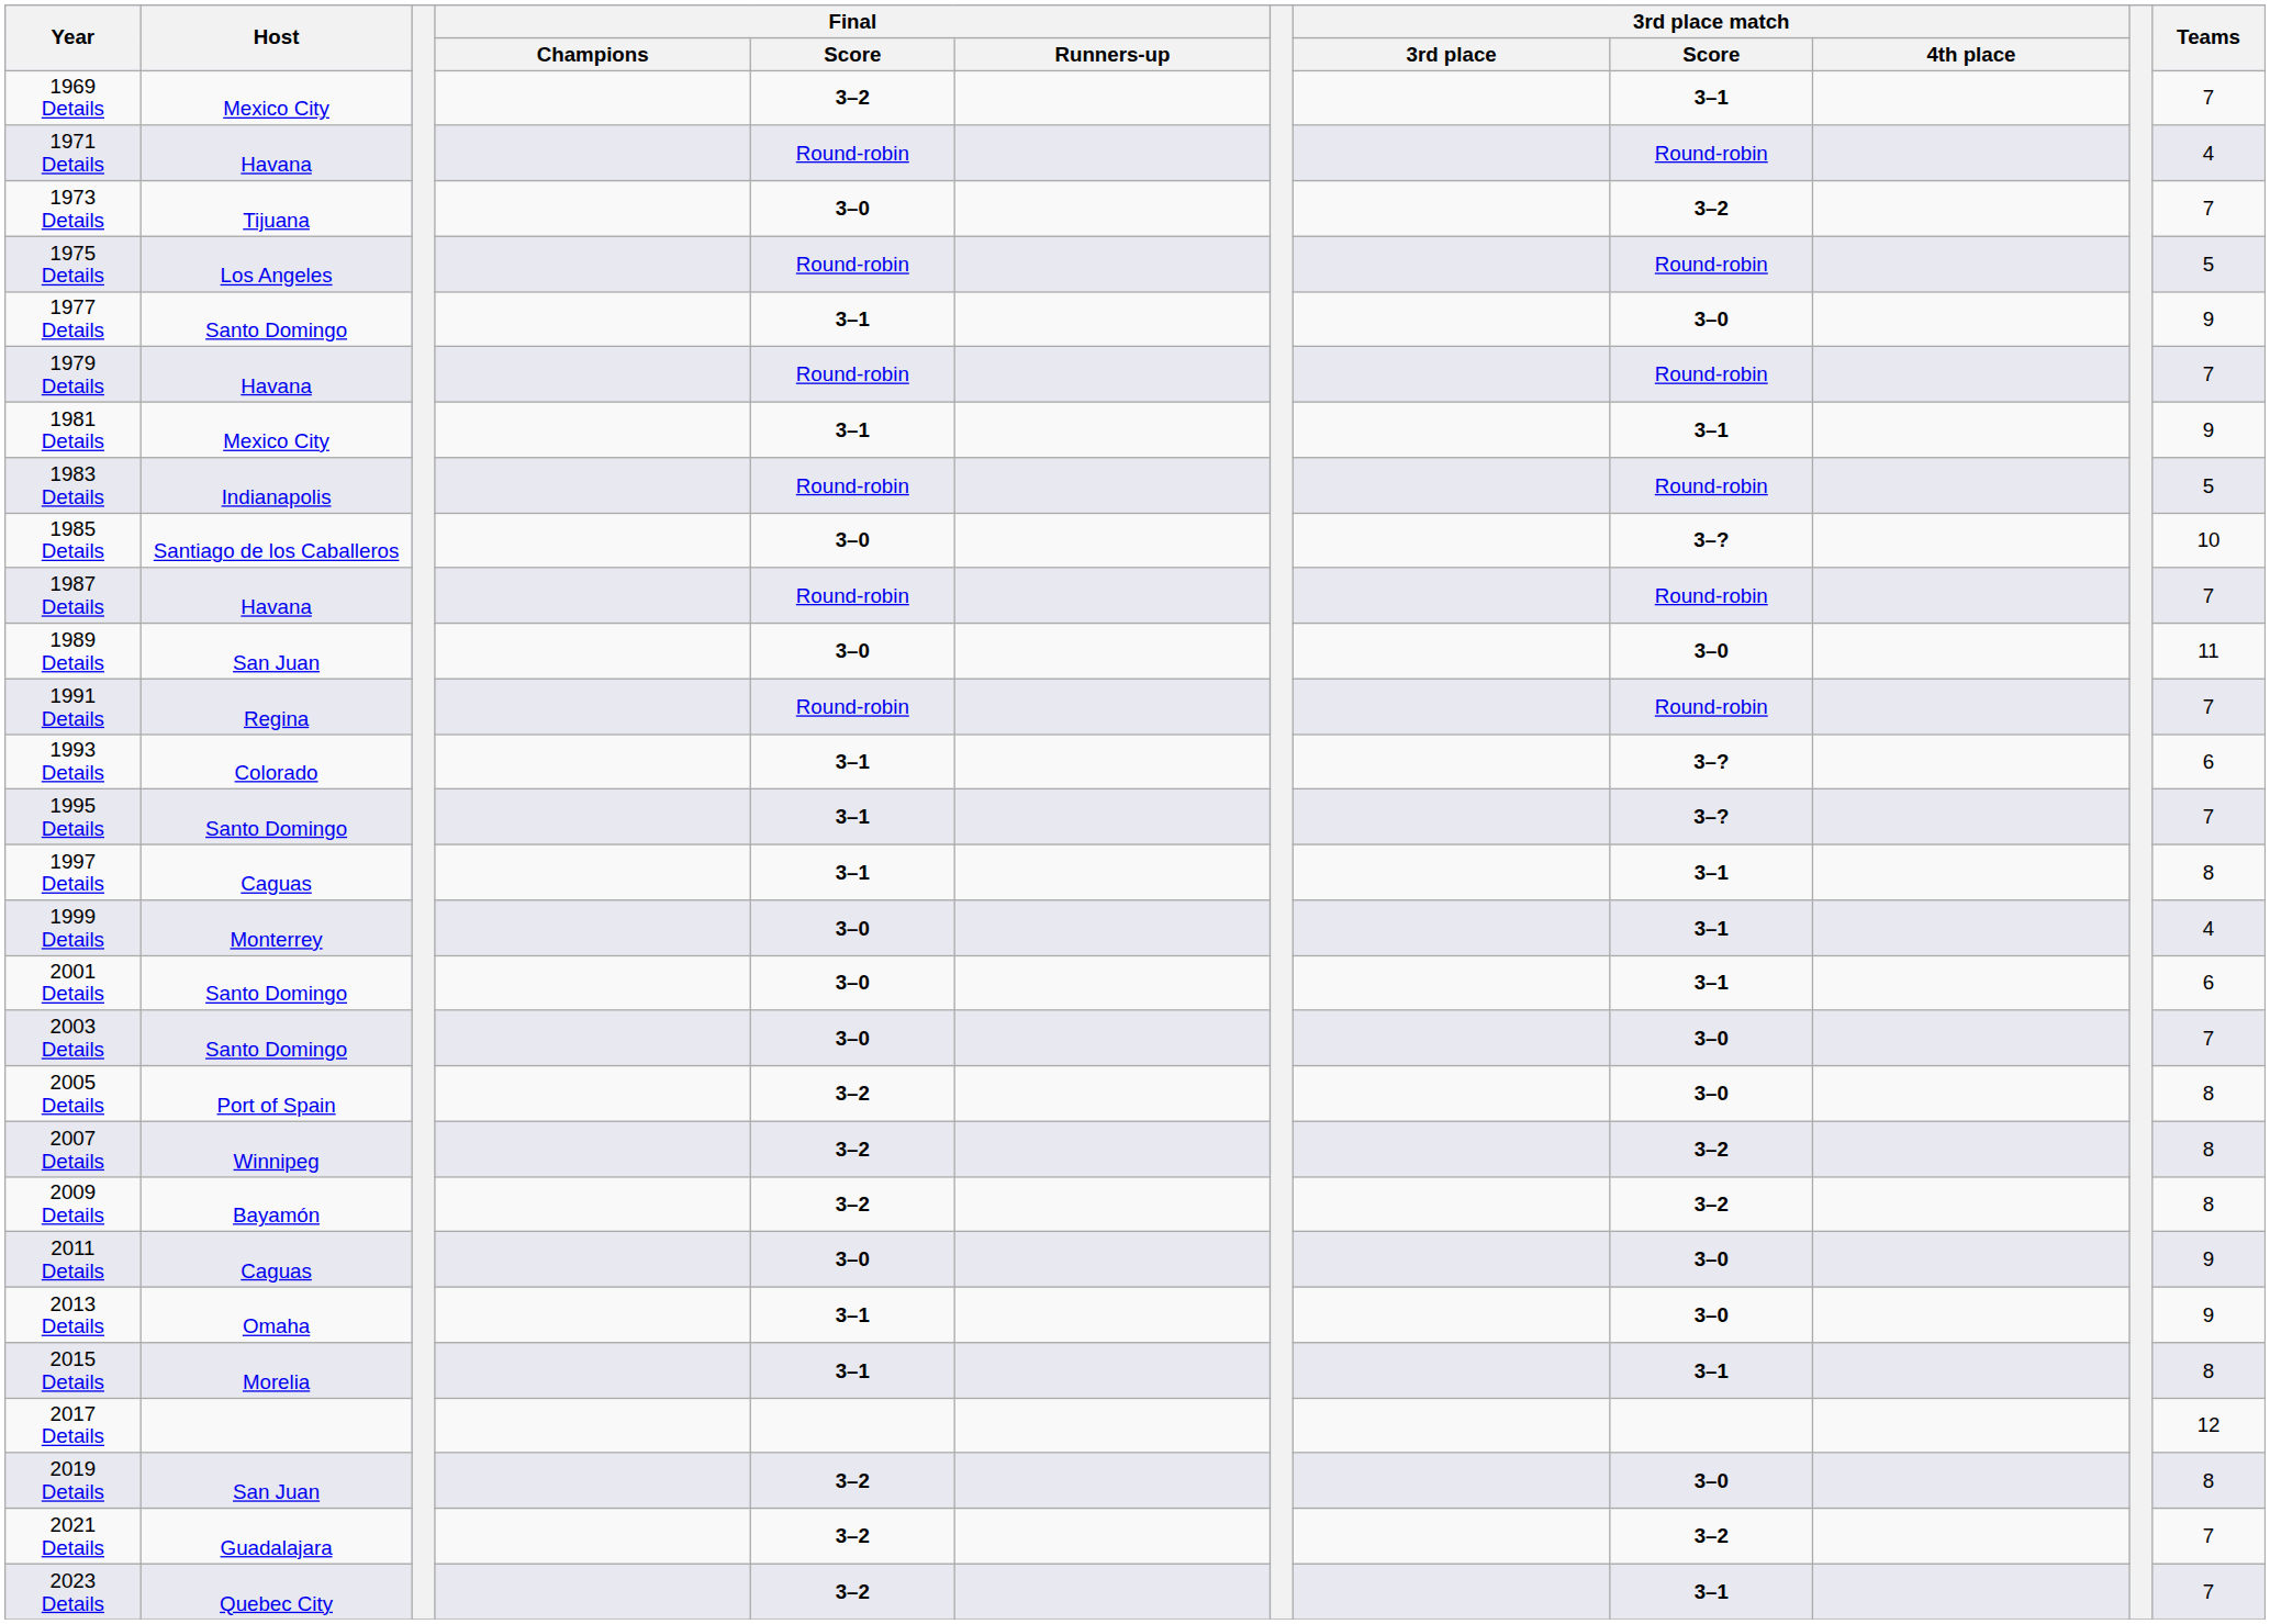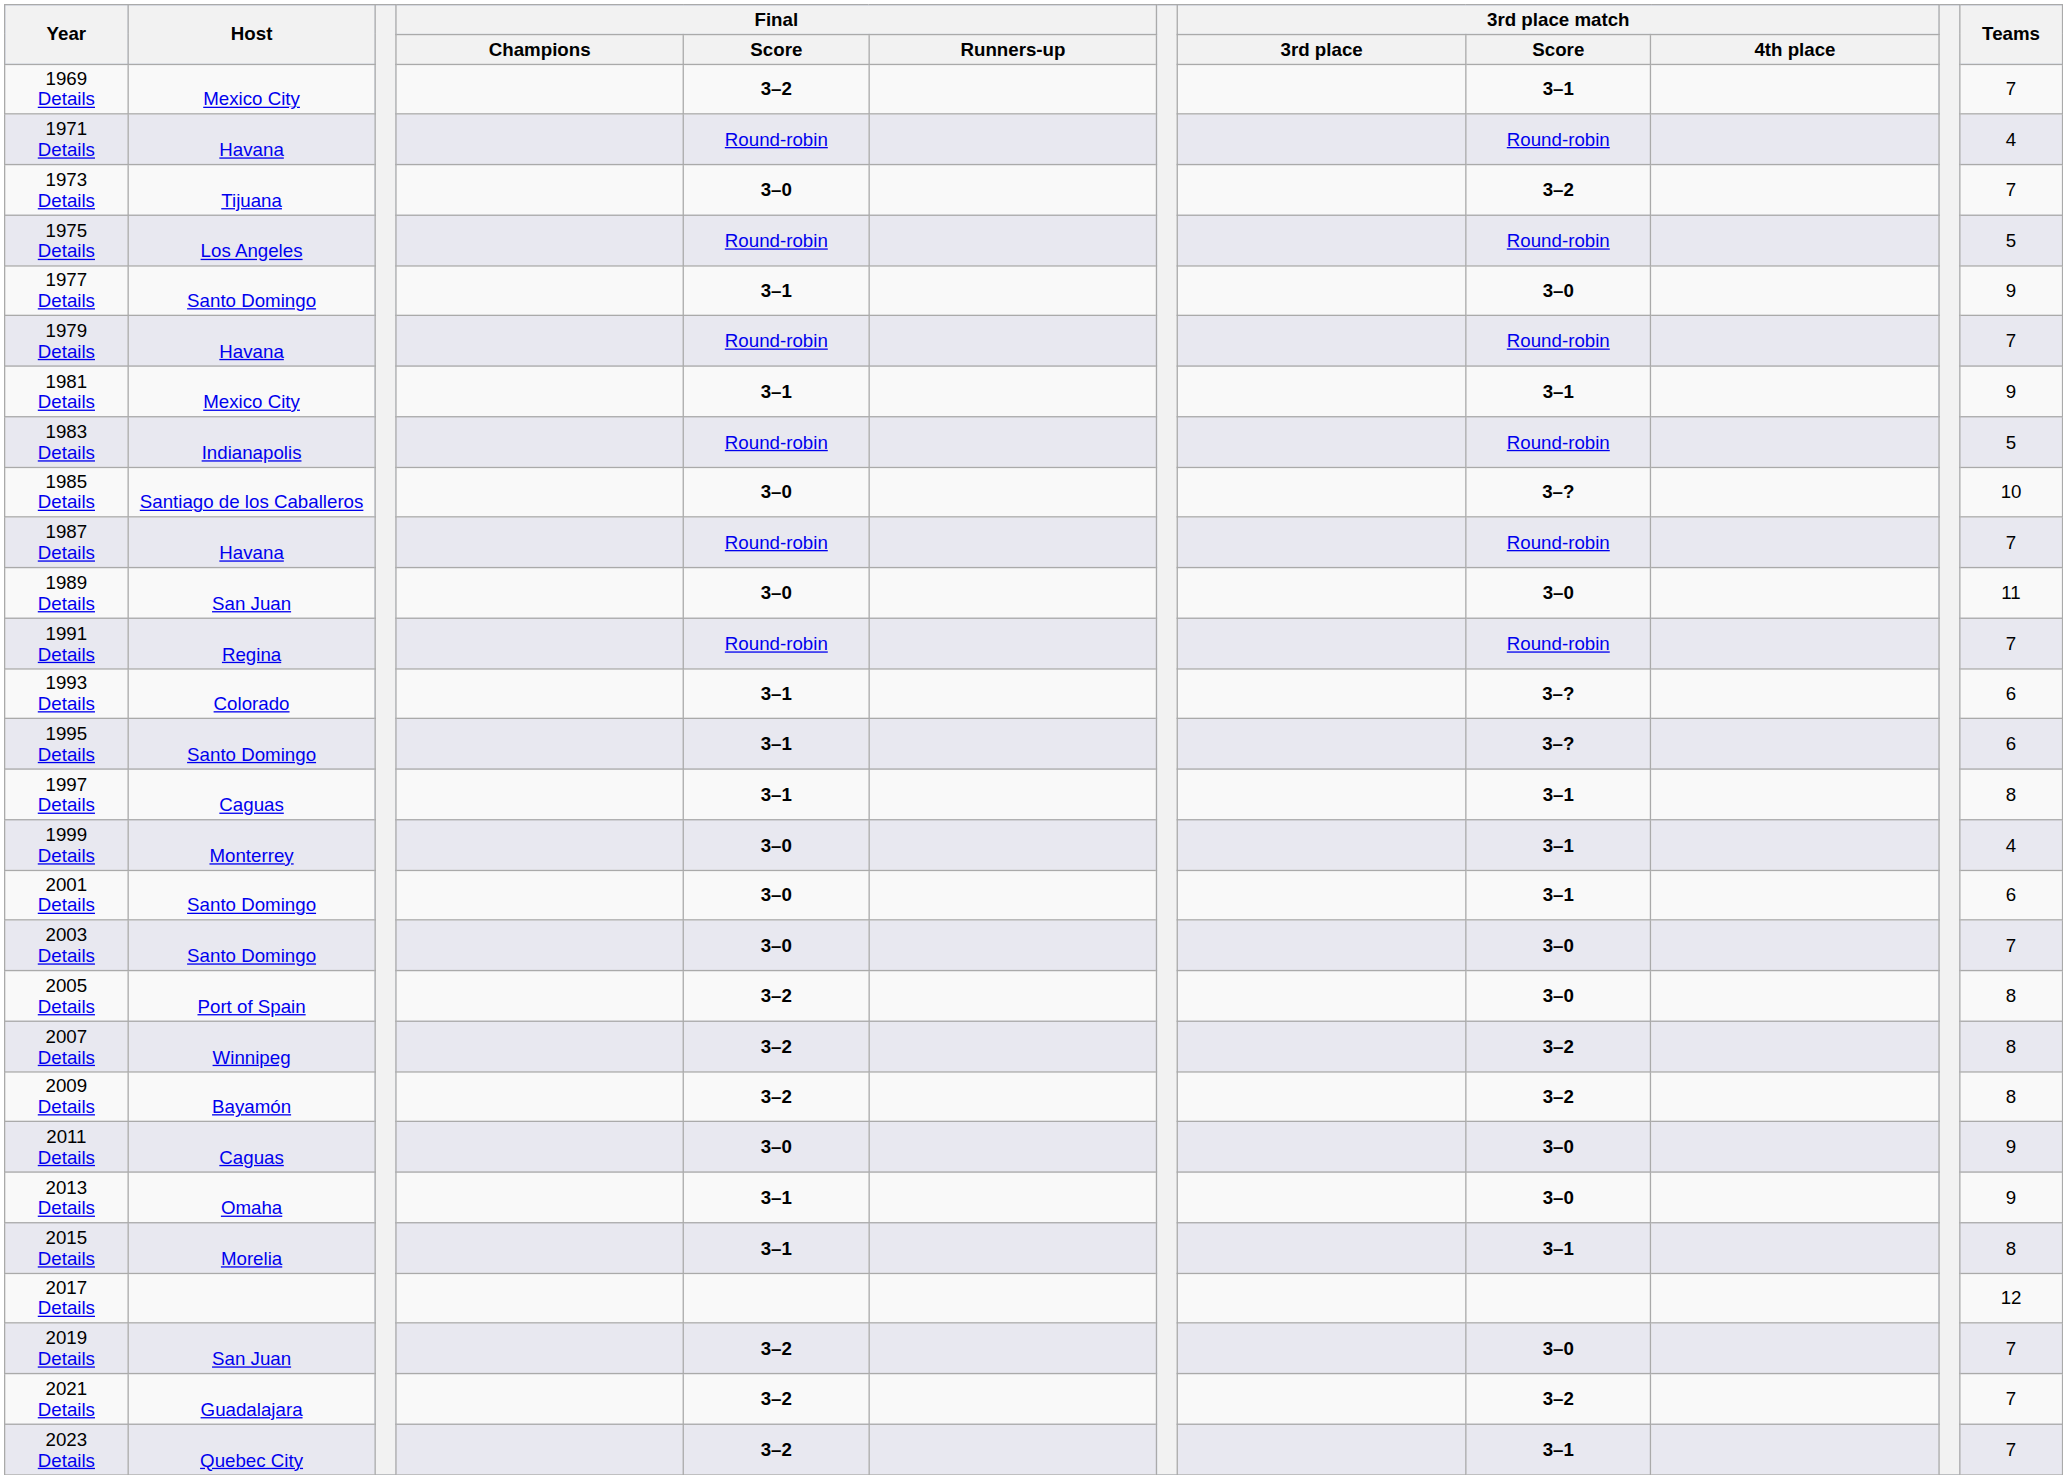 <table class="wikitable" style="font-size:90%; width: 100%; text-align: center;">
 <tr bgcolor=#c1d8ff>
 <th rowspan=2 width=6%>Year</th>
 <th rowspan=2 width=12%>Host</th>
 <th width=1% rowspan=30 bgcolor=ffffff></th>
 <th colspan=3>Final</th>
 <th width=1% rowspan=30 bgcolor=ffffff></th>
 <th colspan=3>3rd place match</th>
 <th width=1% rowspan=30 bgcolor=#ffffff></th>
 <th rowspan=2 width=5%>Teams</th>
 </tr>
 <tr bgcolor=#efefef>
 <th width=14%>Champions</th>
 <th width=9%>Score</th>
 <th width=14%>Runners-up</th>
 <th width=14%>3rd place</th>
 <th width=9%>Score</th>
 <th width=14%>4th place</th>
 </tr>
 <tr>
 <td>1969<br><a href='#'>Details</a></td>
 <td><br><a href='#'>Mexico City</a></td>
 <td><strong></strong></td>
 <td><strong>3–2</strong></td>
 <td></td>
 <td></td>
 <td><strong>3–1</strong></td>
 <td></td>
 <td>7</td>
 </tr>
 <tr bgcolor=#E8E8F0>
 <td>1971<br><a href='#'>Details</a></td>
 <td><br><a href='#'>Havana</a></td>
 <td><strong></strong></td>
 <td><a href='#'>Round-robin</a></td>
 <td></td>
 <td></td>
 <td><a href='#'>Round-robin</a></td>
 <td></td>
 <td>4</td>
 </tr>
 <tr>
 <td>1973<br><a href='#'>Details</a></td>
 <td><br><a href='#'>Tijuana</a></td>
 <td><strong></strong></td>
 <td><strong>3–0</strong></td>
 <td></td>
 <td></td>
 <td><strong>3–2</strong></td>
 <td></td>
 <td>7</td>
 </tr>
 <tr bgcolor=#E8E8F0>
 <td>1975<br><a href='#'>Details</a></td>
 <td><br><a href='#'>Los Angeles</a></td>
 <td><strong></strong></td>
 <td><a href='#'>Round-robin</a></td>
 <td></td>
 <td></td>
 <td><a href='#'>Round-robin</a></td>
 <td></td>
 <td>5</td>
 </tr>
 <tr>
 <td>1977<br><a href='#'>Details</a></td>
 <td><br><a href='#'>Santo Domingo</a></td>
 <td><strong></strong></td>
 <td><strong>3–1</strong></td>
 <td></td>
 <td></td>
 <td><strong>3–0</strong></td>
 <td></td>
 <td>9</td>
 </tr>
 <tr bgcolor=#E8E8F0>
 <td>1979<br><a href='#'>Details</a></td>
 <td><br><a href='#'>Havana</a></td>
 <td><strong></strong></td>
 <td><a href='#'>Round-robin</a></td>
 <td></td>
 <td></td>
 <td><a href='#'>Round-robin</a></td>
 <td></td>
 <td>7</td>
 </tr>
 <tr>
 <td>1981<br><a href='#'>Details</a></td>
 <td><br><a href='#'>Mexico City</a></td>
 <td><strong></strong></td>
 <td><strong>3–1</strong></td>
 <td></td>
 <td></td>
 <td><strong>3–1</strong></td>
 <td></td>
 <td>9</td>
 </tr>
 <tr bgcolor=#E8E8F0>
 <td>1983<br><a href='#'>Details</a></td>
 <td><br><a href='#'>Indianapolis</a></td>
 <td><strong></strong></td>
 <td><a href='#'>Round-robin</a></td>
 <td></td>
 <td></td>
 <td><a href='#'>Round-robin</a></td>
 <td></td>
 <td>5</td>
 </tr>
 <tr>
 <td>1985<br><a href='#'>Details</a></td>
 <td><br><a href='#'>Santiago de los Caballeros</a></td>
 <td><strong></strong></td>
 <td><strong>3–0</strong></td>
 <td></td>
 <td></td>
 <td><strong>3–?</strong></td>
 <td></td>
 <td>10</td>
 </tr>
 <tr bgcolor=#E8E8F0>
 <td>1987<br><a href='#'>Details</a></td>
 <td><br><a href='#'>Havana</a></td>
 <td><strong></strong></td>
 <td><a href='#'>Round-robin</a></td>
 <td></td>
 <td></td>
 <td><a href='#'>Round-robin</a></td>
 <td></td>
 <td>7</td>
 </tr>
 <tr>
 <td>1989<br><a href='#'>Details</a></td>
 <td><br><a href='#'>San Juan</a></td>
 <td><strong></strong></td>
 <td><strong>3–0</strong></td>
 <td></td>
 <td></td>
 <td><strong>3–0</strong></td>
 <td></td>
 <td>11</td>
 </tr>
 <tr bgcolor=#E8E8F0>
 <td>1991<br><a href='#'>Details</a></td>
 <td><br><a href='#'>Regina</a></td>
 <td><strong></strong></td>
 <td><a href='#'>Round-robin</a></td>
 <td></td>
 <td></td>
 <td><a href='#'>Round-robin</a></td>
 <td></td>
 <td>7</td>
 </tr>
 <tr>
 <td>1993<br><a href='#'>Details</a></td>
 <td><br><a href='#'>Colorado</a></td>
 <td><strong></strong></td>
 <td><strong>3–1</strong></td>
 <td></td>
 <td></td>
 <td><strong>3–?</strong></td>
 <td></td>
 <td>6</td>
 </tr>
 <tr bgcolor=#E8E8F0>
 <td>1995<br><a href='#'>Details</a></td>
 <td><br><a href='#'>Santo Domingo</a></td>
 <td><strong></strong></td>
 <td><strong>3–1</strong></td>
 <td></td>
 <td></td>
 <td><strong>3–?</strong></td>
 <td></td>
-<td>7</td>
+<td>6</td>
 </tr>
 <tr>
 <td>1997<br><a href='#'>Details</a></td>
 <td><br><a href='#'>Caguas</a></td>
 <td><strong></strong></td>
 <td><strong>3–1</strong></td>
 <td></td>
 <td></td>
 <td><strong>3–1</strong></td>
 <td></td>
 <td>8</td>
 </tr>
 <tr bgcolor=#E8E8F0>
 <td>1999<br><a href='#'>Details</a></td>
 <td><br><a href='#'>Monterrey</a></td>
 <td><strong></strong></td>
 <td><strong>3–0</strong></td>
 <td></td>
 <td></td>
 <td><strong>3–1</strong></td>
 <td></td>
 <td>4</td>
 </tr>
 <tr>
 <td>2001<br><a href='#'>Details</a></td>
 <td><br><a href='#'>Santo Domingo</a></td>
 <td><strong></strong></td>
 <td><strong>3–0</strong></td>
 <td></td>
 <td></td>
 <td><strong>3–1</strong></td>
 <td></td>
 <td>6</td>
 </tr>
 <tr bgcolor=#E8E8F0>
 <td>2003<br><a href='#'>Details</a></td>
 <td><br><a href='#'>Santo Domingo</a></td>
 <td><strong></strong></td>
 <td><strong>3–0</strong></td>
 <td></td>
 <td></td>
 <td><strong>3–0</strong></td>
 <td></td>
 <td>7</td>
 </tr>
 <tr>
 <td>2005<br><a href='#'>Details</a></td>
 <td><br><a href='#'>Port of Spain</a></td>
 <td><strong></strong></td>
 <td><strong>3–2</strong></td>
 <td></td>
 <td></td>
 <td><strong>3–0</strong></td>
 <td></td>
 <td>8</td>
 </tr>
 <tr bgcolor=#E8E8F0>
 <td>2007<br><a href='#'>Details</a></td>
 <td><br><a href='#'>Winnipeg</a></td>
 <td><strong></strong></td>
 <td><strong>3–2</strong></td>
 <td></td>
 <td></td>
 <td><strong>3–2</strong></td>
 <td></td>
 <td>8</td>
 </tr>
 <tr>
 <td>2009<br><a href='#'>Details</a></td>
 <td><br><a href='#'>Bayamón</a></td>
 <td><strong></strong></td>
 <td><strong>3–2</strong></td>
 <td></td>
 <td></td>
 <td><strong>3–2</strong></td>
 <td></td>
 <td>8</td>
 </tr>
 <tr bgcolor=#E8E8F0>
 <td>2011<br><a href='#'>Details</a></td>
 <td><br><a href='#'>Caguas</a></td>
 <td><strong></strong></td>
 <td><strong>3–0</strong></td>
 <td></td>
 <td></td>
 <td><strong>3–0</strong></td>
 <td></td>
 <td>9</td>
 </tr>
 <tr>
 <td>2013<br><a href='#'>Details</a></td>
 <td><br><a href='#'>Omaha</a></td>
 <td><strong></strong></td>
 <td><strong>3–1</strong></td>
 <td></td>
 <td></td>
 <td><strong>3–0</strong></td>
 <td></td>
 <td>9</td>
 </tr>
 <tr bgcolor=#E8E8F0>
 <td>2015<br><a href='#'>Details</a></td>
 <td><br><a href='#'>Morelia</a></td>
 <td><strong></strong></td>
 <td><strong>3–1</strong></td>
 <td></td>
 <td></td>
 <td><strong>3–1</strong></td>
 <td></td>
 <td>8</td>
 </tr>
 <tr>
 <td>2017<br><a href='#'>Details</a></td>
 <td></td>
 <td></td>
 <td></td>
 <td></td>
 <td></td>
 <td></td>
 <td></td>
 <td>12</td>
 </tr>
 <tr bgcolor=#E8E8F0>
 <td>2019<br><a href='#'>Details</a></td>
 <td><br><a href='#'>San Juan</a></td>
 <td><strong></strong></td>
 <td><strong>3–2</strong></td>
 <td></td>
 <td></td>
 <td><strong>3–0</strong></td>
 <td></td>
-<td>8</td>
+<td>7</td>
 </tr>
 <tr>
 <td>2021<br><a href='#'>Details</a></td>
 <td><br><a href='#'>Guadalajara</a></td>
 <td><strong></strong></td>
 <td><strong>3–2</strong></td>
 <td></td>
 <td></td>
 <td><strong>3–2</strong></td>
 <td></td>
 <td>7</td>
 </tr>
 <tr bgcolor=#E8E8F0>
 <td>2023<br><a href='#'>Details</a></td>
 <td><br><a href='#'>Quebec City</a></td>
 <td><strong></strong></td>
 <td><strong>3–2</strong></td>
 <td></td>
 <td></td>
 <td><strong>3–1</strong></td>
 <td></td>
 <td>7</td>
 </tr>
 </table>
